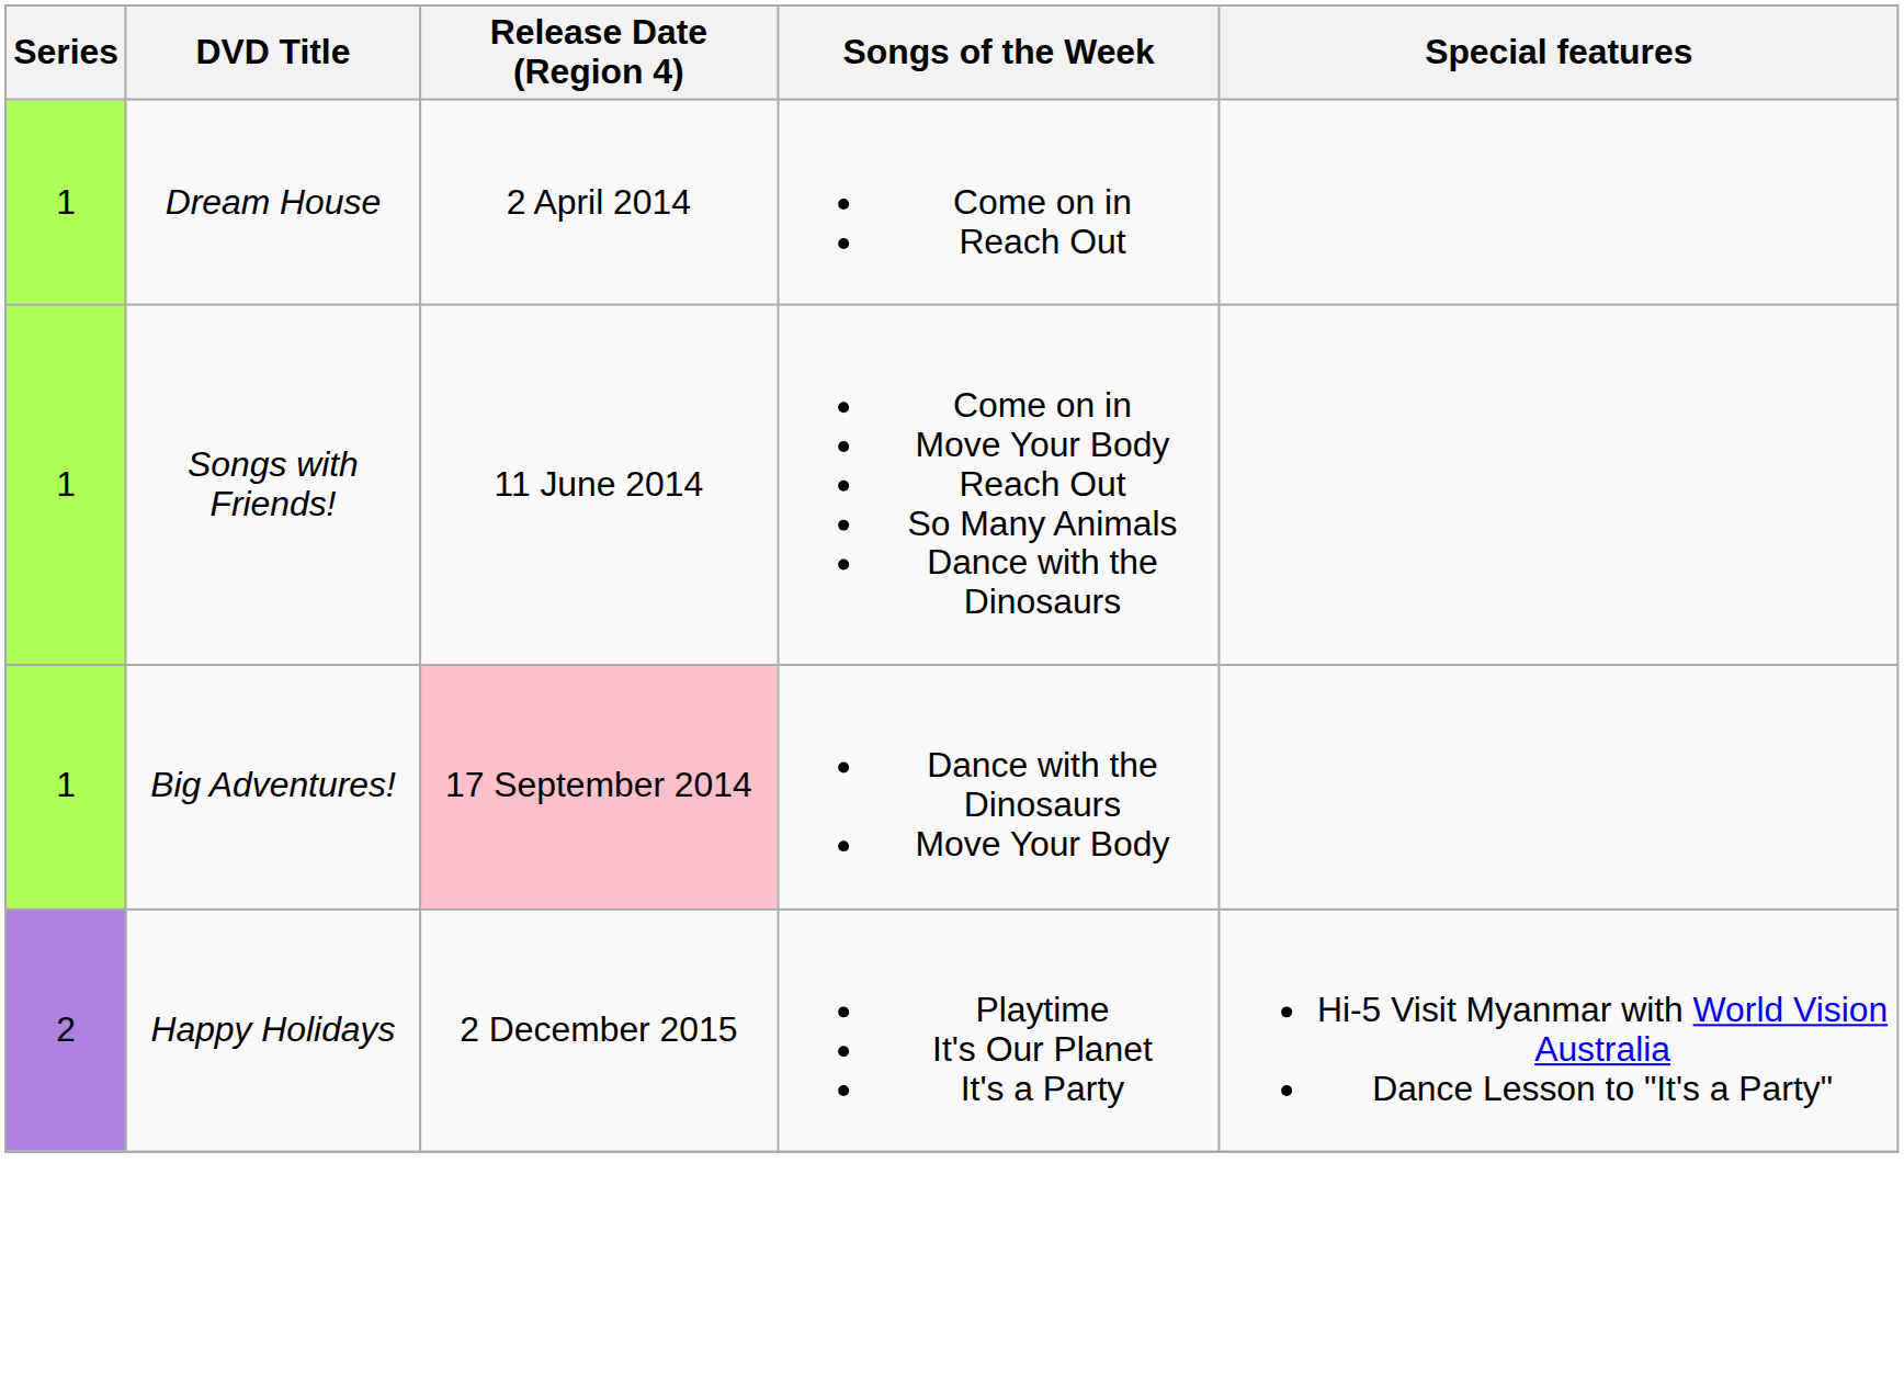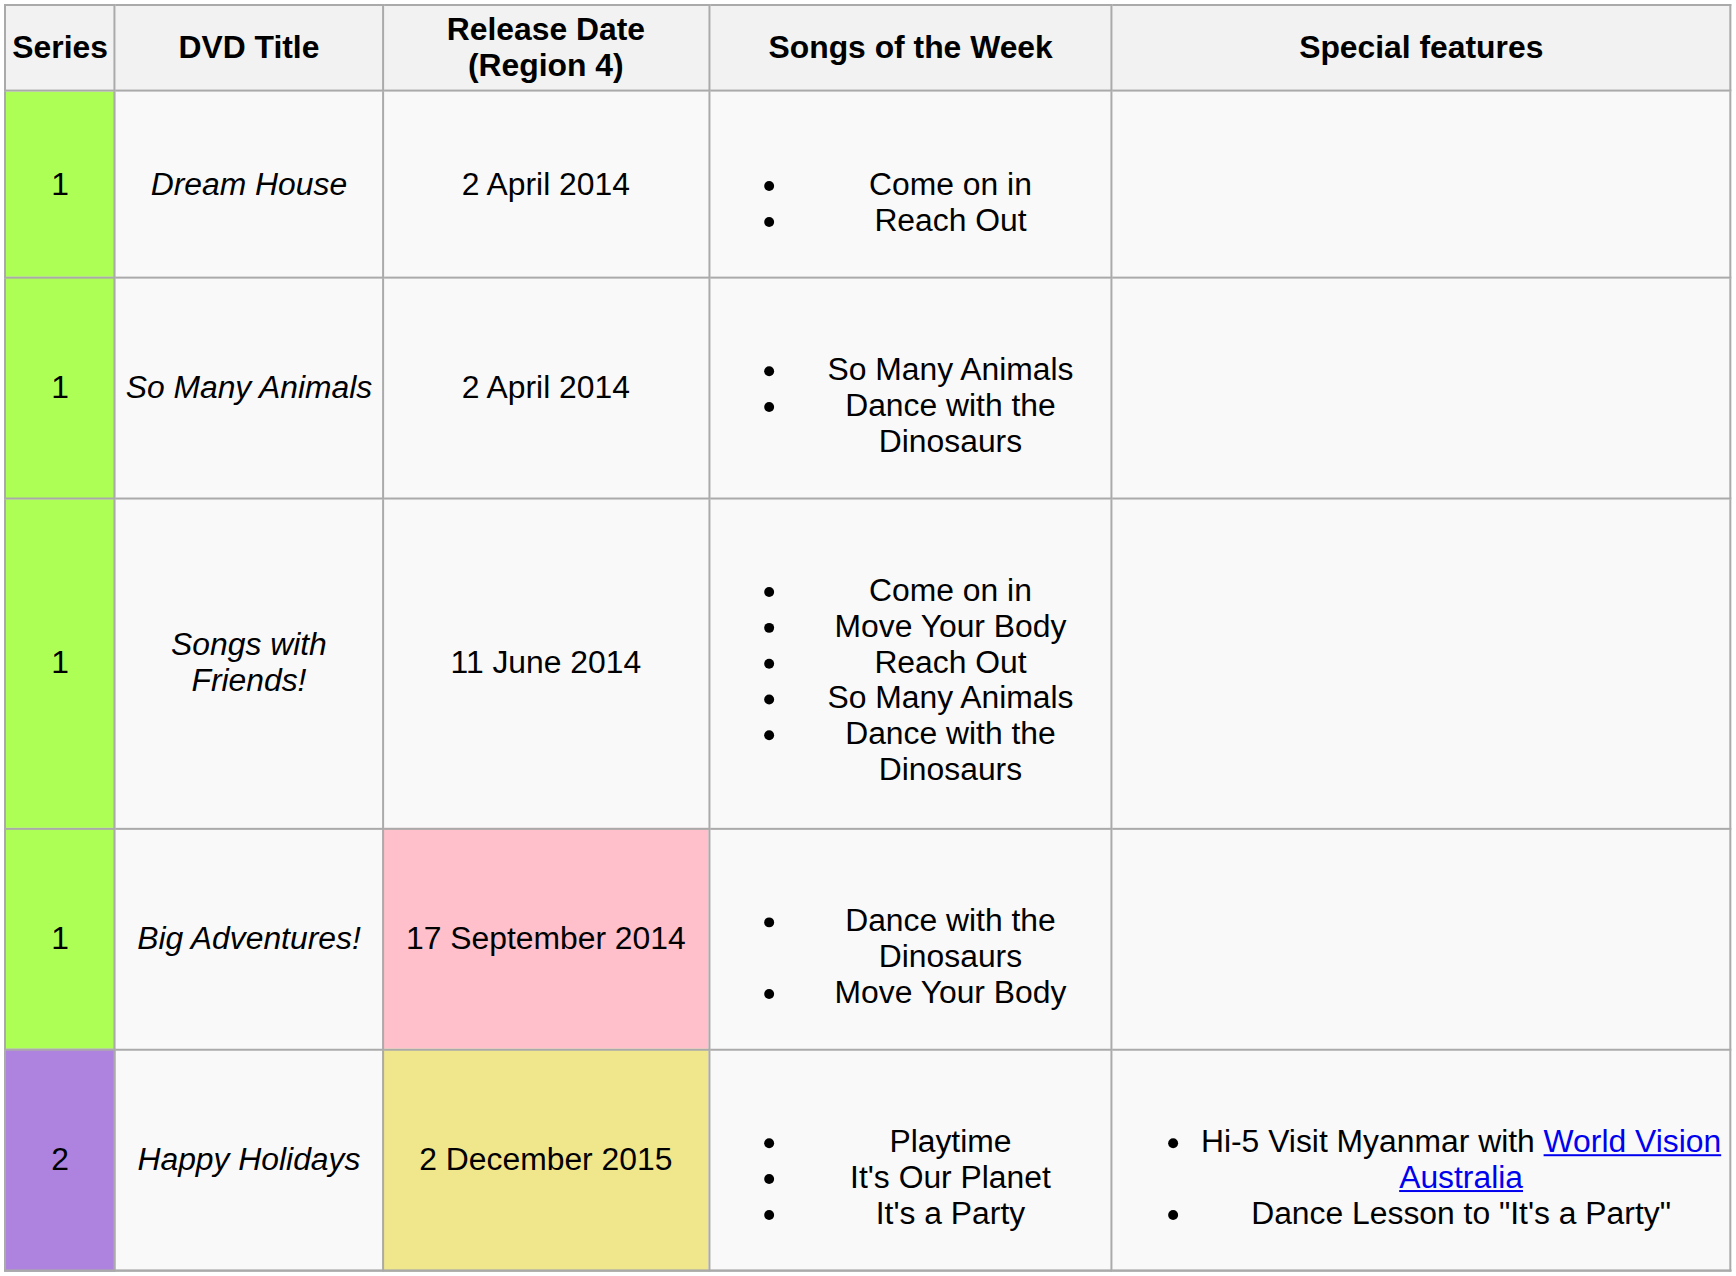 <table class="wikitable">
 <tr>
 <th>Series</th>
 <th>DVD Title</th>
 <th>Release Date (Region 4)</th>
 <th>Songs of the Week</th>
 <th>Special features</th>
 </tr>
 <tr>
 <td style="background:#ADFF56; height:10px; text-align:center">1</td>
 <td style="text-align:center"><em>Dream House</em></td>
 <td style="text-align:center">2 April 2014</td>
 <td style="text-align:center"><br><ul><li>Come on in</li><li>Reach Out</li></ul></td>
+<td></td>
+</tr>
+<tr>
+<td style="background:#ADFF56; height:10px; text-align:center">1</td>
+<td style="text-align:center"><em>So Many Animals</em></td>
+<td style="text-align:center">2 April 2014</td>
+<td style="text-align:center"><br><ul><li>So Many Animals</li><li>Dance with the Dinosaurs</li></ul></td>
 <td></td>
 </tr>
 <tr>
 <td style="background:#ADFF56; height:10px; text-align:center">1</td>
 <td style="text-align:center"><em>Songs with Friends!</em></td>
 <td style="text-align:center">11 June 2014</td>
 <td style="text-align:center"><br><ul><li>Come on in</li><li>Move Your Body</li><li>Reach Out</li><li>So Many Animals</li><li>Dance with the Dinosaurs</li></ul></td>
 <td></td>
 </tr>
 <tr>
 <td style="background:#ADFF56; height:10px; text-align:center">1</td>
 <td style="text-align:center"><em>Big Adventures!</em></td>
 <td style="background: pink; text-align:center">17 September 2014</td>
 <td style="text-align:center"><br><ul><li>Dance with the Dinosaurs</li><li>Move Your Body</li></ul></td>
 <td></td>
 </tr>
 <tr>
 <td style="background:#AE83DF; height:10px; text-align:center">2</td>
 <td style="text-align:center"><em>Happy Holidays</em></td>
-<td style="text-align:center">2 December 2015</td>
+<td style="background: khaki; text-align:center">2 December 2015</td>
 <td style="text-align:center"><br><ul><li>Playtime</li><li>It's Our Planet</li><li>It's a Party</li></ul></td>
 <td style="text-align:center"><br><ul><li>Hi-5 Visit Myanmar with <a href='#'>World Vision Australia</a></li><li>Dance Lesson to "It's a Party"</li></ul></td>
 </tr>
 <tr>
 </tr>
 </table>
